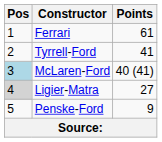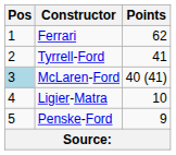 <table class="wikitable" style="font-size: 95%;">
 <tr>
 <th>Pos</th>
 <th>Constructor</th>
 <th>Points</th>
 </tr>
 <tr>
 <td>1</td>
 <td> <a href='#'>Ferrari</a></td>
-<td align="right">61</td>
+<td align="right">62</td>
 </tr>
 <tr>
 <td>2</td>
 <td> <a href='#'>Tyrrell</a>-<a href='#'>Ford</a></td>
 <td align="right">41</td>
 </tr>
 <tr>
 <td style="background: lightblue;">3</td>
 <td> <a href='#'>McLaren</a>-<a href='#'>Ford</a></td>
 <td align="right">40 (41)</td>
 </tr>
 <tr>
-<td style="background: lightgrey;">4</td>
+<td>4</td>
 <td> <a href='#'>Ligier</a>-<a href='#'>Matra</a></td>
-<td align="right">27</td>
+<td align="right">10</td>
 </tr>
 <tr>
 <td>5</td>
 <td> <a href='#'>Penske</a>-<a href='#'>Ford</a></td>
 <td align="right">9</td>
 </tr>
 <tr>
 <th colspan=4>Source:</th>
 </tr>
 </table>
